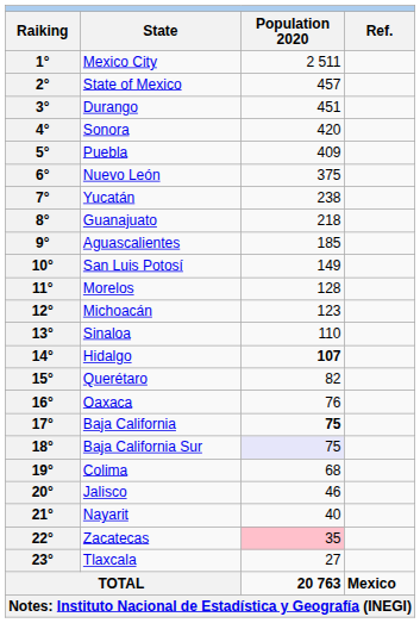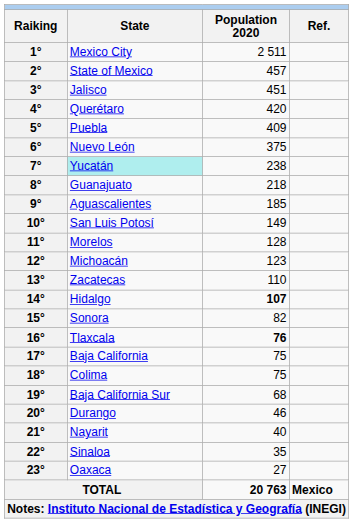 <table class="wikitable">
 <tr>
 <th colspan= "5" style="text-align:center; background:#abcdef;"></th>
 </tr>
 <tr>
 <th>Raiking</th>
 <th>State</th>
 <th>Population<br>2020</th>
 <th>Ref.</th>
 </tr>
 <tr align="center">
 <th><strong>1°</strong></th>
 <td align="left"><a href='#'>Mexico City</a></td>
 <td align="right">2 511</td>
 <td align="left"></td>
 </tr>
 <tr align="center">
 <th><strong>2°</strong></th>
 <td align="left"><a href='#'>State of Mexico</a></td>
 <td align="right">457</td>
 <td align="left"></td>
 </tr>
 <tr align="center">
 <th><strong>3°</strong></th>
-<td align="left"><a href='#'>Durango</a></td>
+<td align="left"><a href='#'>Jalisco</a></td>
 <td align="right">451</td>
 <td align="left"></td>
 </tr>
 <tr align="center">
 <th><strong>4°</strong></th>
-<td align="left"><a href='#'>Sonora</a></td>
+<td align="left"><a href='#'>Querétaro</a></td>
 <td align="right">420</td>
 <td align="left"></td>
 </tr>
 <tr align="center">
 <th><strong>5°</strong></th>
 <td align="left"><a href='#'>Puebla</a></td>
 <td align="right">409</td>
 <td align="left"></td>
 </tr>
 <tr align="center">
 <th><strong>6°</strong></th>
 <td align="left"><a href='#'>Nuevo León</a></td>
 <td align="right">375</td>
 <td align="left"></td>
 </tr>
 <tr align="center">
 <th><strong>7°</strong></th>
-<td align="left"><a href='#'>Yucatán</a></td>
+<td align="left" style="background: paleturquoise;"><a href='#'>Yucatán</a></td>
 <td align="right">238</td>
 <td align="left"></td>
 </tr>
 <tr align="center">
 <th><strong>8°</strong></th>
 <td align="left"><a href='#'>Guanajuato</a></td>
 <td align="right">218</td>
 <td align="left"></td>
 </tr>
 <tr align="center">
 <th><strong>9°</strong></th>
 <td align="left"><a href='#'>Aguascalientes</a></td>
 <td align="right">185</td>
 <td align="left"></td>
 </tr>
 <tr align="center">
 <th><strong>10°</strong></th>
 <td align="left"><a href='#'>San Luis Potosí</a></td>
 <td align="right">149</td>
 <td align="left"></td>
 </tr>
 <tr align="center">
 <th><strong>11°</strong></th>
 <td align="left"><a href='#'>Morelos</a></td>
 <td align="right">128</td>
 <td align="left"></td>
 </tr>
 <tr align="center">
 <th><strong>12°</strong></th>
 <td align="left"><a href='#'>Michoacán</a></td>
 <td align="right">123</td>
 <td align="left"></td>
 </tr>
 <tr align="center">
 <th><strong>13°</strong></th>
-<td align="left"><a href='#'>Sinaloa</a></td>
+<td align="left"><a href='#'>Zacatecas</a></td>
 <td align="right">110</td>
 <td align="left"></td>
 </tr>
 <tr align="center">
 <th><strong>14°</strong></th>
 <td align="left"><a href='#'>Hidalgo</a></td>
 <td align="right"><strong>107</strong></td>
 <td align="left"></td>
 </tr>
 <tr align="center">
 <th><strong>15°</strong></th>
-<td align="left"><a href='#'>Querétaro</a></td>
+<td align="left"><a href='#'>Sonora</a></td>
 <td align="right">82</td>
 <td align="left"></td>
 </tr>
 <tr align="center">
 <th><strong>16°</strong></th>
-<td align="left"><a href='#'>Oaxaca</a></td>
-<td align="right">76</td>
+<td align="left"><a href='#'>Tlaxcala</a></td>
+<td align="right"><strong>76</strong></td>
 <td align="left"></td>
 </tr>
 <tr align="center">
 <th><strong>17°</strong></th>
 <td align="left"><a href='#'>Baja California</a></td>
-<td align="right"><strong>75</strong></td>
+<td align="right">75</td>
 <td align="left"></td>
 </tr>
 <tr align="center">
 <th><strong>18°</strong></th>
-<td align="left"><a href='#'>Baja California Sur</a></td>
-<td align="right" style="background: lavender;">75</td>
+<td align="left"><a href='#'>Colima</a></td>
+<td align="right">75</td>
 <td align="left"></td>
 </tr>
 <tr align="center">
 <th><strong>19°</strong></th>
-<td align="left"><a href='#'>Colima</a></td>
+<td align="left"><a href='#'>Baja California Sur</a></td>
 <td align="right">68</td>
 <td align="left"></td>
 </tr>
 <tr align="center">
 <th><strong>20°</strong></th>
-<td align="left"><a href='#'>Jalisco</a></td>
+<td align="left"><a href='#'>Durango</a></td>
 <td align="right">46</td>
 <td align="left"></td>
 </tr>
 <tr align="center">
 <th><strong>21°</strong></th>
 <td align="left"><a href='#'>Nayarit</a></td>
 <td align="right">40</td>
 <td align="left"></td>
 </tr>
 <tr align="center">
 <th><strong>22°</strong></th>
-<td align="left"><a href='#'>Zacatecas</a></td>
-<td align="right" style="background: pink;">35</td>
+<td align="left"><a href='#'>Sinaloa</a></td>
+<td align="right">35</td>
 <td align="left"></td>
 </tr>
 <tr align="center">
 <th><strong>23°</strong></th>
-<td align="left"><a href='#'>Tlaxcala</a></td>
+<td align="left"><a href='#'>Oaxaca</a></td>
 <td align="right">27</td>
 <td align="left"></td>
 </tr>
 <tr align="center">
 <th colspan="2"><strong>TOTAL </strong></th>
 <td align="right"><strong>20 763</strong></td>
 <td colspan="2" align="left"><strong>Mexico</strong></td>
 </tr>
 <tr align="center">
 <th colspan="5"><strong>Notes: <a href='#'>Instituto Nacional de Estadística y Geografía</a> (INEGI)</strong></th>
 </tr>
 </table>
